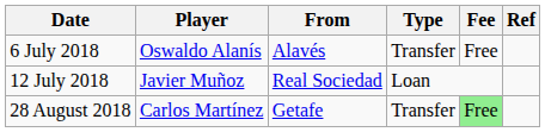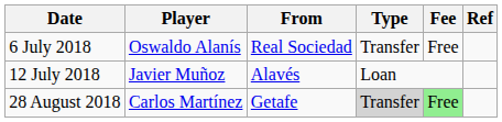 <table class="wikitable">
 <tr>
 <th>Date</th>
 <th>Player</th>
 <th>From</th>
 <th>Type</th>
 <th>Fee</th>
 <th>Ref</th>
 </tr>
 <tr>
 <td>6 July 2018</td>
 <td> <a href='#'>Oswaldo Alanís</a></td>
-<td> <a href='#'>Alavés</a></td>
+<td> <a href='#'>Real Sociedad</a></td>
 <td>Transfer</td>
 <td>Free</td>
 <td></td>
 </tr>
 <tr>
 <td>12 July 2018</td>
 <td> <a href='#'>Javier Muñoz</a></td>
-<td> <a href='#'>Real Sociedad</a></td>
+<td> <a href='#'>Alavés</a></td>
 <td colspan=2>Loan</td>
 <td></td>
 </tr>
 <tr>
 <td>28 August 2018</td>
 <td> <a href='#'>Carlos Martínez</a></td>
 <td> <a href='#'>Getafe</a></td>
-<td>Transfer</td>
+<td style="background: lightgrey;">Transfer</td>
 <td style="background: lightgreen;">Free</td>
 <td></td>
 </tr>
 <tr>
 </tr>
 </table>
